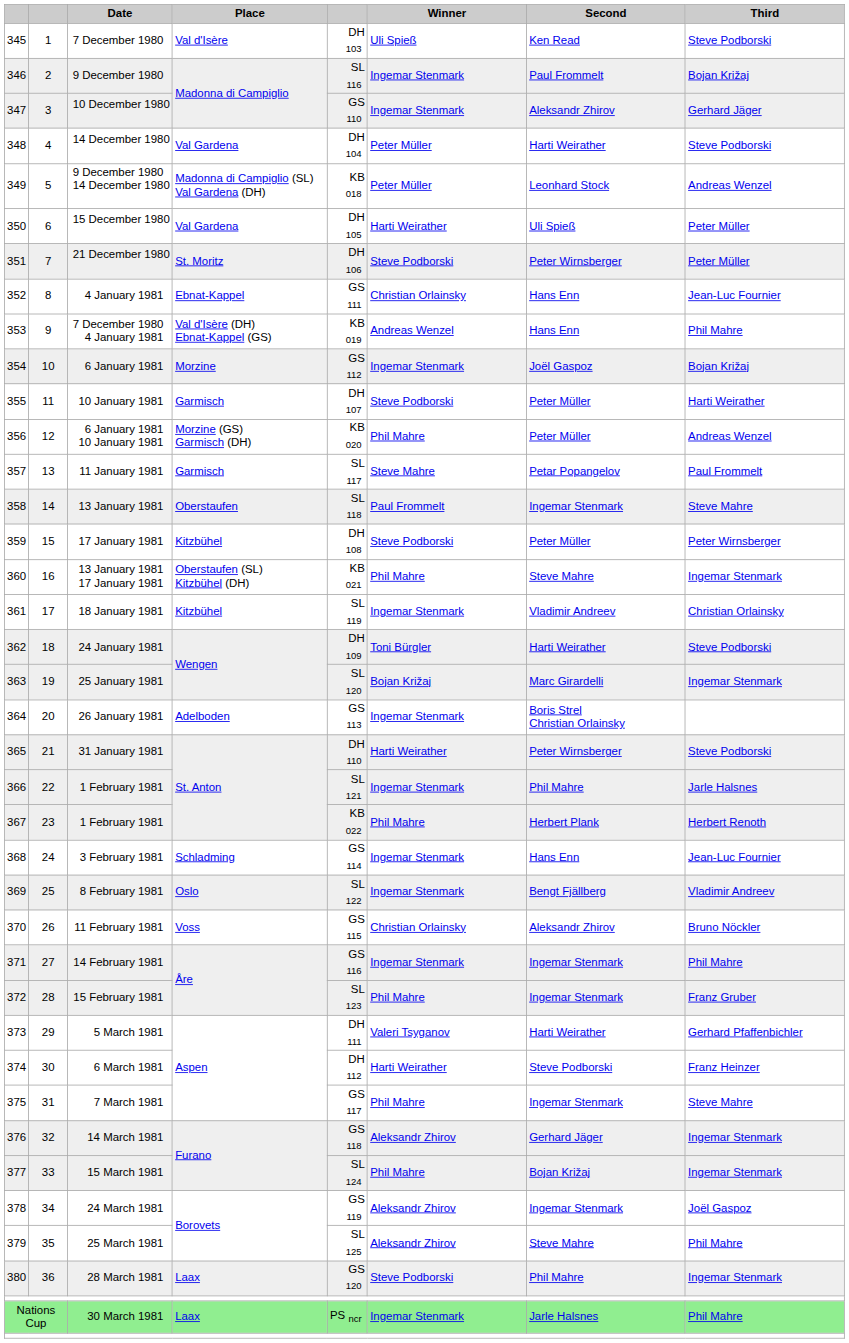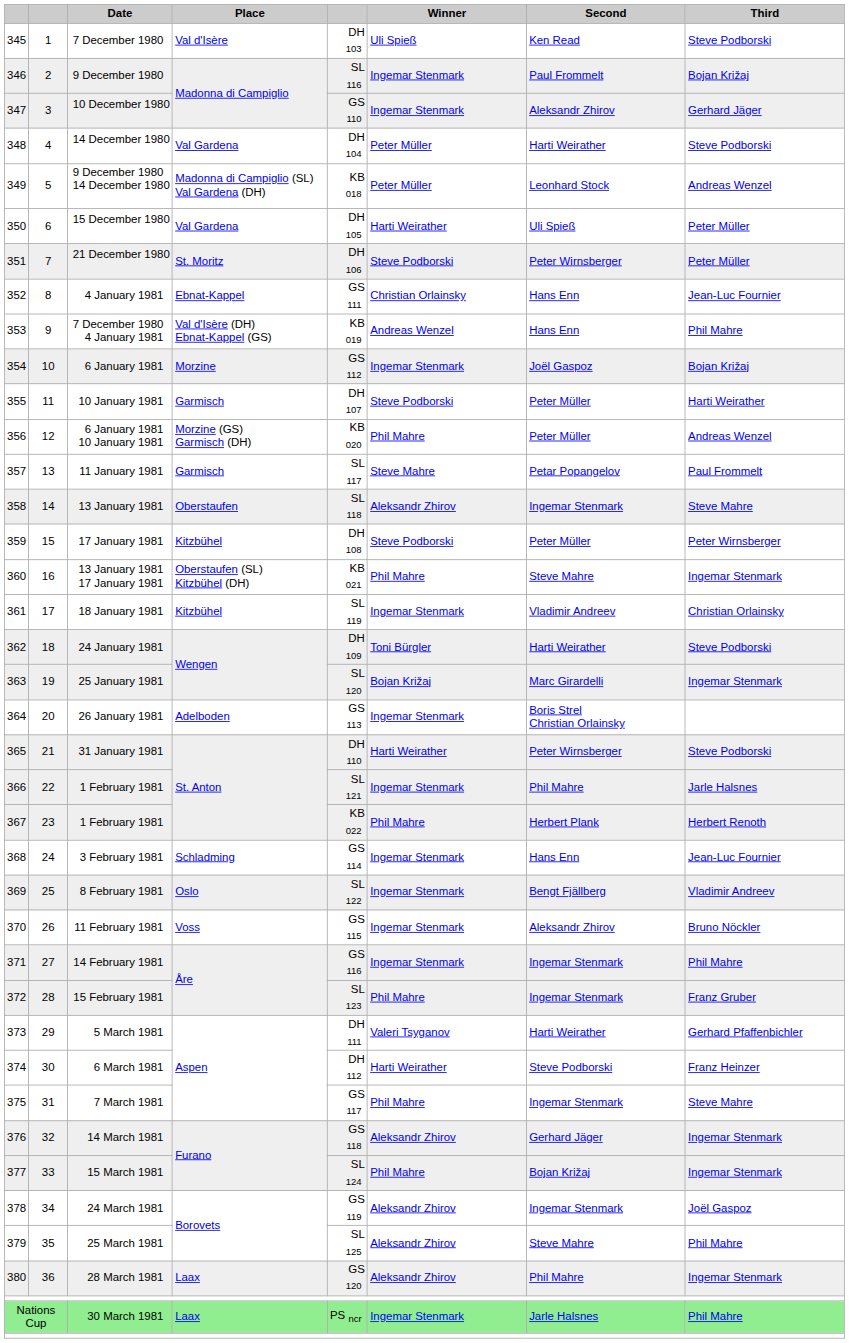 <table class="wikitable plainrowheaders" style="background:#fff; font-size:86%; line-height:16px; border:grey solid 1px; border-collapse:collapse;">
 <tr style="background:#ccc; text-align:center;">
 <td align="center" width="13"></td>
 <td align="center" width="40"></td>
 <td align="center" width="120"><strong>Date</strong></td>
 <td align="center" width="180"><strong>Place</strong></td>
 <td align="center" width="42"></td>
 <td align="center" width="185"><strong>Winner</strong></td>
 <td align="center" width="185"><strong>Second</strong></td>
 <td align="center" width="185"><strong>Third</strong></td>
 </tr>
 <tr>
 <td align=center>345</td>
 <td align=center>1</td>
 <td align=right>7 December 1980  </td>
 <td> <a href='#'>Val d'Isère</a></td>
 <td align=right>DH <sub>103</sub> </td>
 <td> <a href='#'>Uli Spieß</a></td>
 <td> <a href='#'>Ken Read</a></td>
 <td> <a href='#'>Steve Podborski</a></td>
 </tr>
 <tr bgcolor="#EFEFEF">
 <td align=center>346</td>
 <td align=center>2</td>
 <td align=right>9 December 1980  </td>
 <td rowspan=2> <a href='#'>Madonna di Campiglio</a></td>
 <td align=right>SL <sub>116</sub> </td>
 <td> <a href='#'>Ingemar Stenmark</a></td>
 <td> <a href='#'>Paul Frommelt</a></td>
 <td> <a href='#'>Bojan Križaj</a></td>
 </tr>
 <tr bgcolor="#EFEFEF">
 <td align=center>347</td>
 <td align=center>3</td>
 <td align=right>10 December 1980  </td>
 <td align=right>GS <sub>110</sub> </td>
 <td> <a href='#'>Ingemar Stenmark</a></td>
 <td> <a href='#'>Aleksandr Zhirov</a></td>
 <td> <a href='#'>Gerhard Jäger</a></td>
 </tr>
 <tr>
 <td align=center>348</td>
 <td align=center>4</td>
 <td align=right>14 December 1980  </td>
 <td> <a href='#'>Val Gardena</a></td>
 <td align=right>DH <sub>104</sub> </td>
 <td> <a href='#'>Peter Müller</a></td>
 <td> <a href='#'>Harti Weirather</a></td>
 <td> <a href='#'>Steve Podborski</a></td>
 </tr>
 <tr>
 <td align=center>349</td>
 <td align=center>5</td>
 <td align=right>9 December 1980  <br>14 December 1980  </td>
 <td> <a href='#'>Madonna di Campiglio</a> (SL)<br> <a href='#'>Val Gardena</a> (DH)</td>
 <td align=right>KB <sub>018</sub> </td>
 <td> <a href='#'>Peter Müller</a></td>
 <td> <a href='#'>Leonhard Stock</a></td>
 <td> <a href='#'>Andreas Wenzel</a></td>
 </tr>
 <tr>
 <td align=center>350</td>
 <td align=center>6</td>
 <td align=right>15 December 1980  </td>
 <td> <a href='#'>Val Gardena</a></td>
 <td align=right>DH <sub>105</sub> </td>
 <td> <a href='#'>Harti Weirather</a></td>
 <td> <a href='#'>Uli Spieß</a></td>
 <td> <a href='#'>Peter Müller</a></td>
 </tr>
 <tr bgcolor="#EFEFEF">
 <td align=center>351</td>
 <td align=center>7</td>
 <td align=right>21 December 1980  </td>
 <td> <a href='#'>St. Moritz</a></td>
 <td align=right>DH <sub>106</sub> </td>
 <td> <a href='#'>Steve Podborski</a></td>
 <td> <a href='#'>Peter Wirnsberger</a></td>
 <td> <a href='#'>Peter Müller</a></td>
 </tr>
 <tr>
 <td align=center>352</td>
 <td align=center>8</td>
 <td align=right>4 January 1981  </td>
 <td> <a href='#'>Ebnat-Kappel</a></td>
 <td align=right>GS <sub>111</sub> </td>
 <td> <a href='#'>Christian Orlainsky</a></td>
 <td> <a href='#'>Hans Enn</a></td>
 <td> <a href='#'>Jean-Luc Fournier</a></td>
 </tr>
 <tr>
 <td align=center>353</td>
 <td align=center>9</td>
 <td align=right>7 December 1980  <br>4 January 1981  </td>
 <td> <a href='#'>Val d'Isère</a> (DH)<br> <a href='#'>Ebnat-Kappel</a> (GS)</td>
 <td align=right>KB <sub>019</sub> </td>
 <td> <a href='#'>Andreas Wenzel</a></td>
 <td> <a href='#'>Hans Enn</a></td>
 <td> <a href='#'>Phil Mahre</a></td>
 </tr>
 <tr bgcolor="#EFEFEF">
 <td align=center>354</td>
 <td align=center>10</td>
 <td align=right>6 January 1981  </td>
 <td> <a href='#'>Morzine</a></td>
 <td align=right>GS <sub>112</sub> </td>
 <td> <a href='#'>Ingemar Stenmark</a></td>
 <td> <a href='#'>Joël Gaspoz</a></td>
 <td> <a href='#'>Bojan Križaj</a></td>
 </tr>
 <tr>
 <td align=center>355</td>
 <td align=center>11</td>
 <td align=right>10 January 1981  </td>
 <td> <a href='#'>Garmisch</a></td>
 <td align=right>DH <sub>107</sub> </td>
 <td> <a href='#'>Steve Podborski</a></td>
 <td> <a href='#'>Peter Müller</a></td>
 <td> <a href='#'>Harti Weirather</a></td>
 </tr>
 <tr>
 <td align=center>356</td>
 <td align=center>12</td>
 <td align=right>6 January 1981  <br>10 January 1981  </td>
 <td> <a href='#'>Morzine</a> (GS)<br> <a href='#'>Garmisch</a> (DH)</td>
 <td align=right>KB <sub>020</sub> </td>
 <td> <a href='#'>Phil Mahre</a></td>
 <td> <a href='#'>Peter Müller</a></td>
 <td> <a href='#'>Andreas Wenzel</a></td>
 </tr>
 <tr>
 <td align=center>357</td>
 <td align=center>13</td>
 <td align=right>11 January 1981  </td>
 <td> <a href='#'>Garmisch</a></td>
 <td align=right>SL <sub>117</sub> </td>
 <td> <a href='#'>Steve Mahre</a></td>
 <td> <a href='#'>Petar Popangelov</a></td>
 <td> <a href='#'>Paul Frommelt</a></td>
 </tr>
 <tr bgcolor="#EFEFEF">
 <td align=center>358</td>
 <td align=center>14</td>
 <td align=right>13 January 1981  </td>
 <td> <a href='#'>Oberstaufen</a></td>
 <td align=right>SL <sub>118</sub> </td>
-<td> <a href='#'>Paul Frommelt</a></td>
+<td> <a href='#'>Aleksandr Zhirov</a></td>
 <td> <a href='#'>Ingemar Stenmark</a></td>
 <td> <a href='#'>Steve Mahre</a></td>
 </tr>
 <tr>
 <td align=center>359</td>
 <td align=center>15</td>
 <td align=right>17 January 1981  </td>
 <td> <a href='#'>Kitzbühel</a></td>
 <td align=right>DH <sub>108</sub> </td>
 <td> <a href='#'>Steve Podborski</a></td>
 <td> <a href='#'>Peter Müller</a></td>
 <td> <a href='#'>Peter Wirnsberger</a></td>
 </tr>
 <tr>
 <td align=center>360</td>
 <td align=center>16</td>
 <td align=right>13 January 1981  <br>17 January 1981  </td>
 <td> <a href='#'>Oberstaufen</a> (SL)<br> <a href='#'>Kitzbühel</a> (DH)</td>
 <td align=right>KB <sub>021</sub> </td>
 <td> <a href='#'>Phil Mahre</a></td>
 <td> <a href='#'>Steve Mahre</a></td>
 <td> <a href='#'>Ingemar Stenmark</a></td>
 </tr>
 <tr>
 <td align=center>361</td>
 <td align=center>17</td>
 <td align=right>18 January 1981  </td>
 <td> <a href='#'>Kitzbühel</a></td>
 <td align=right>SL <sub>119</sub> </td>
 <td> <a href='#'>Ingemar Stenmark</a></td>
 <td> <a href='#'>Vladimir Andreev</a></td>
 <td> <a href='#'>Christian Orlainsky</a></td>
 </tr>
 <tr bgcolor="#EFEFEF">
 <td align=center>362</td>
 <td align=center>18</td>
 <td align=right>24 January 1981  </td>
 <td rowspan=2> <a href='#'>Wengen</a></td>
 <td align=right>DH <sub>109</sub> </td>
 <td> <a href='#'>Toni Bürgler</a></td>
 <td> <a href='#'>Harti Weirather</a></td>
 <td> <a href='#'>Steve Podborski</a></td>
 </tr>
 <tr bgcolor="#EFEFEF">
 <td align=center>363</td>
 <td align=center>19</td>
 <td align=right>25 January 1981  </td>
 <td align=right>SL <sub>120</sub> </td>
 <td> <a href='#'>Bojan Križaj</a></td>
 <td> <a href='#'>Marc Girardelli</a></td>
 <td> <a href='#'>Ingemar Stenmark</a></td>
 </tr>
 <tr>
 <td align=center>364</td>
 <td align=center>20</td>
 <td align=right>26 January 1981  </td>
 <td> <a href='#'>Adelboden</a></td>
 <td align=right>GS <sub>113</sub> </td>
 <td> <a href='#'>Ingemar Stenmark</a></td>
 <td> <a href='#'>Boris Strel</a><br> <a href='#'>Christian Orlainsky</a></td>
 <td></td>
 </tr>
 <tr bgcolor="#EFEFEF">
 <td align=center>365</td>
 <td align=center>21</td>
 <td align=right>31 January 1981  </td>
 <td rowspan=3> <a href='#'>St. Anton</a></td>
 <td align=right>DH <sub>110</sub> </td>
 <td> <a href='#'>Harti Weirather</a></td>
 <td> <a href='#'>Peter Wirnsberger</a></td>
 <td> <a href='#'>Steve Podborski</a></td>
 </tr>
 <tr bgcolor="#EFEFEF">
 <td align=center>366</td>
 <td align=center>22</td>
 <td align=right>1 February 1981  </td>
 <td align=right>SL <sub>121</sub> </td>
 <td> <a href='#'>Ingemar Stenmark</a></td>
 <td> <a href='#'>Phil Mahre</a></td>
 <td> <a href='#'>Jarle Halsnes</a></td>
 </tr>
 <tr bgcolor="#EFEFEF">
 <td align=center>367</td>
 <td align=center>23</td>
 <td align=right>1 February 1981  </td>
 <td align=right>KB <sub>022</sub> </td>
 <td> <a href='#'>Phil Mahre</a></td>
 <td> <a href='#'>Herbert Plank</a></td>
 <td> <a href='#'>Herbert Renoth</a></td>
 </tr>
 <tr>
 <td align=center>368</td>
 <td align=center>24</td>
 <td align=right>3 February 1981  </td>
 <td> <a href='#'>Schladming</a></td>
 <td align=right>GS <sub>114</sub> </td>
 <td> <a href='#'>Ingemar Stenmark</a></td>
 <td> <a href='#'>Hans Enn</a></td>
 <td> <a href='#'>Jean-Luc Fournier</a></td>
 </tr>
 <tr bgcolor="#EFEFEF">
 <td align=center>369</td>
 <td align=center>25</td>
 <td align=right>8 February 1981  </td>
 <td> <a href='#'>Oslo</a></td>
 <td align=right>SL <sub>122</sub> </td>
 <td> <a href='#'>Ingemar Stenmark</a></td>
 <td> <a href='#'>Bengt Fjällberg</a></td>
 <td> <a href='#'>Vladimir Andreev</a></td>
 </tr>
 <tr>
 <td align=center>370</td>
 <td align=center>26</td>
 <td align=right>11 February 1981  </td>
 <td> <a href='#'>Voss</a></td>
 <td align=right>GS <sub>115</sub> </td>
-<td> <a href='#'>Christian Orlainsky</a></td>
+<td> <a href='#'>Ingemar Stenmark</a></td>
 <td> <a href='#'>Aleksandr Zhirov</a></td>
 <td> <a href='#'>Bruno Nöckler</a></td>
 </tr>
 <tr bgcolor="#EFEFEF">
 <td align=center>371</td>
 <td align=center>27</td>
 <td align=right>14 February 1981  </td>
 <td rowspan=2> <a href='#'>Åre</a></td>
 <td align=right>GS <sub>116</sub> </td>
 <td> <a href='#'>Ingemar Stenmark</a></td>
 <td> <a href='#'>Ingemar Stenmark</a></td>
 <td> <a href='#'>Phil Mahre</a></td>
 </tr>
 <tr bgcolor="#EFEFEF">
 <td align=center>372</td>
 <td align=center>28</td>
 <td align=right>15 February 1981  </td>
 <td align=right>SL <sub>123</sub> </td>
 <td> <a href='#'>Phil Mahre</a></td>
 <td> <a href='#'>Ingemar Stenmark</a></td>
 <td> <a href='#'>Franz Gruber</a></td>
 </tr>
 <tr>
 <td align=center>373</td>
 <td align=center>29</td>
 <td align=right>5 March 1981  </td>
 <td rowspan=3> <a href='#'>Aspen</a></td>
 <td align=right>DH <sub>111</sub> </td>
 <td> <a href='#'>Valeri Tsyganov</a></td>
 <td> <a href='#'>Harti Weirather</a></td>
 <td> <a href='#'>Gerhard Pfaffenbichler</a></td>
 </tr>
 <tr>
 <td align=center>374</td>
 <td align=center>30</td>
 <td align=right>6 March 1981  </td>
 <td align=right>DH <sub>112</sub> </td>
 <td> <a href='#'>Harti Weirather</a></td>
 <td> <a href='#'>Steve Podborski</a></td>
 <td> <a href='#'>Franz Heinzer</a></td>
 </tr>
 <tr>
 <td align=center>375</td>
 <td align=center>31</td>
 <td align=right>7 March 1981  </td>
 <td align=right>GS <sub>117</sub> </td>
 <td> <a href='#'>Phil Mahre</a></td>
 <td> <a href='#'>Ingemar Stenmark</a></td>
 <td> <a href='#'>Steve Mahre</a></td>
 </tr>
 <tr bgcolor="#EFEFEF">
 <td align=center>376</td>
 <td align=center>32</td>
 <td align=right>14 March 1981  </td>
 <td rowspan=2> <a href='#'>Furano</a></td>
 <td align=right>GS <sub>118</sub> </td>
 <td> <a href='#'>Aleksandr Zhirov</a></td>
 <td> <a href='#'>Gerhard Jäger</a></td>
 <td> <a href='#'>Ingemar Stenmark</a></td>
 </tr>
 <tr bgcolor="#EFEFEF">
 <td align=center>377</td>
 <td align=center>33</td>
 <td align=right>15 March 1981  </td>
 <td align=right>SL <sub>124</sub> </td>
 <td> <a href='#'>Phil Mahre</a></td>
 <td> <a href='#'>Bojan Križaj</a></td>
 <td> <a href='#'>Ingemar Stenmark</a></td>
 </tr>
 <tr>
 <td align=center>378</td>
 <td align=center>34</td>
 <td align=right>24 March 1981  </td>
 <td rowspan=2> <a href='#'>Borovets</a></td>
 <td align=right>GS <sub>119</sub> </td>
 <td> <a href='#'>Aleksandr Zhirov</a></td>
 <td> <a href='#'>Ingemar Stenmark</a></td>
 <td> <a href='#'>Joël Gaspoz</a></td>
 </tr>
 <tr>
 <td align=center>379</td>
 <td align=center>35</td>
 <td align=right>25 March 1981  </td>
 <td align=right>SL <sub>125</sub> </td>
 <td> <a href='#'>Aleksandr Zhirov</a></td>
 <td> <a href='#'>Steve Mahre</a></td>
 <td> <a href='#'>Phil Mahre</a></td>
 </tr>
 <tr bgcolor="#EFEFEF">
 <td align=center>380</td>
 <td align=center>36</td>
 <td align=right>28 March 1981  </td>
 <td> <a href='#'>Laax</a></td>
 <td align=right>GS <sub>120</sub> </td>
-<td> <a href='#'>Steve Podborski</a></td>
+<td> <a href='#'>Aleksandr Zhirov</a></td>
 <td> <a href='#'>Phil Mahre</a></td>
 <td> <a href='#'>Ingemar Stenmark</a></td>
 </tr>
 <tr>
 <td colspan=8></td>
 </tr>
 <tr bgcolor=#90EE90>
 <td colspan=2 align=center>Nations Cup</td>
 <td align=right>30 March 1981  </td>
 <td> <a href='#'>Laax</a></td>
 <td align=right>PS <sub>ncr</sub> </td>
 <td> <a href='#'>Ingemar Stenmark</a></td>
 <td> <a href='#'>Jarle Halsnes</a></td>
 <td> <a href='#'>Phil Mahre</a></td>
 </tr>
 <tr>
 <td colspan=8></td>
 </tr>
 </table>
